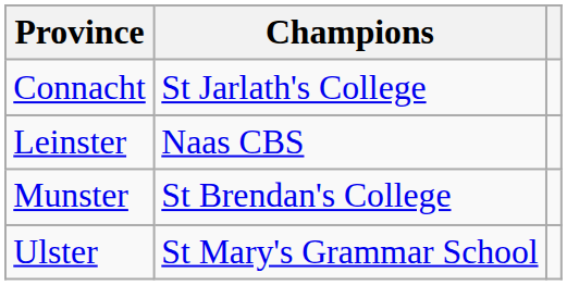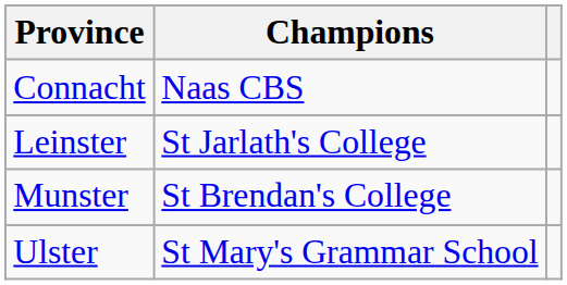 <table class="wikitable">
 <tr>
 <th>Province</th>
 <th>Champions</th>
 <th></th>
 </tr>
 <tr>
 <td><a href='#'>Connacht</a></td>
-<td><a href='#'>St Jarlath's College</a></td>
+<td><a href='#'>Naas CBS</a></td>
 <td></td>
 </tr>
 <tr>
 <td><a href='#'>Leinster</a></td>
-<td><a href='#'>Naas CBS</a></td>
+<td><a href='#'>St Jarlath's College</a></td>
 <td></td>
 </tr>
 <tr>
 <td><a href='#'>Munster</a></td>
 <td><a href='#'>St Brendan's College</a></td>
 <td></td>
 </tr>
 <tr>
 <td><a href='#'>Ulster</a></td>
 <td><a href='#'>St Mary's Grammar School</a></td>
 <td></td>
 </tr>
 </table>
